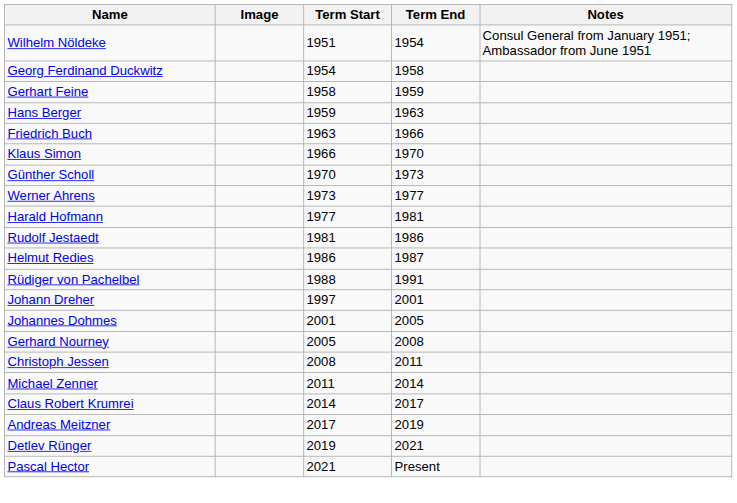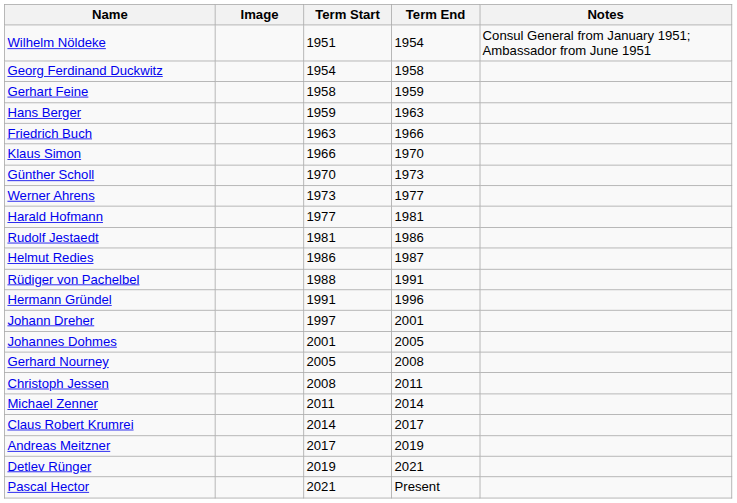 <table class="wikitable">
 <tr class="hintergrundfarbe5">
 <th width="250">Name</th>
 <th width="100">Image</th>
 <th width="100">Term Start</th>
 <th width="100">Term End</th>
 <th width="300">Notes</th>
 </tr>
 <tr>
 <td><a href='#'>Wilhelm Nöldeke</a></td>
 <td></td>
 <td>1951</td>
 <td>1954</td>
 <td>Consul General from January 1951; Ambassador from June 1951</td>
 </tr>
 <tr>
 <td><a href='#'>Georg Ferdinand Duckwitz</a></td>
 <td></td>
 <td>1954</td>
 <td>1958</td>
 <td></td>
 </tr>
 <tr>
 <td><a href='#'>Gerhart Feine</a></td>
 <td></td>
 <td>1958</td>
 <td>1959</td>
 <td></td>
 </tr>
 <tr>
 <td><a href='#'>Hans Berger</a></td>
 <td></td>
 <td>1959</td>
 <td>1963</td>
 <td></td>
 </tr>
 <tr>
 <td><a href='#'>Friedrich Buch</a></td>
 <td></td>
 <td>1963</td>
 <td>1966</td>
 <td></td>
 </tr>
 <tr>
 <td><a href='#'>Klaus Simon</a></td>
 <td></td>
 <td>1966</td>
 <td>1970</td>
 <td></td>
 </tr>
 <tr>
 <td><a href='#'>Günther Scholl</a></td>
 <td></td>
 <td>1970</td>
 <td>1973</td>
 <td></td>
 </tr>
 <tr>
 <td><a href='#'>Werner Ahrens</a></td>
 <td></td>
 <td>1973</td>
 <td>1977</td>
 <td></td>
 </tr>
 <tr>
 <td><a href='#'>Harald Hofmann</a></td>
 <td></td>
 <td>1977</td>
 <td>1981</td>
 <td></td>
 </tr>
 <tr>
 <td><a href='#'>Rudolf Jestaedt</a></td>
 <td></td>
 <td>1981</td>
 <td>1986</td>
 <td></td>
 </tr>
 <tr>
 <td><a href='#'>Helmut Redies</a></td>
 <td></td>
 <td>1986</td>
 <td>1987</td>
 <td></td>
 </tr>
 <tr>
 <td><a href='#'>Rüdiger von Pachelbel</a></td>
 <td></td>
 <td>1988</td>
 <td>1991</td>
 <td></td>
 </tr>
 <tr>
+<td><a href='#'>Hermann Gründel</a></td>
+<td></td>
+<td>1991</td>
+<td>1996</td>
+<td></td>
+</tr>
+<tr>
 <td><a href='#'>Johann Dreher</a></td>
 <td></td>
 <td>1997</td>
 <td>2001</td>
 <td></td>
 </tr>
 <tr>
 <td><a href='#'>Johannes Dohmes</a></td>
 <td></td>
 <td>2001</td>
 <td>2005</td>
 <td></td>
 </tr>
 <tr>
 <td><a href='#'>Gerhard Nourney</a></td>
 <td></td>
 <td>2005</td>
 <td>2008</td>
 <td></td>
 </tr>
 <tr>
 <td><a href='#'>Christoph Jessen</a></td>
 <td></td>
 <td>2008</td>
 <td>2011</td>
 <td></td>
 </tr>
 <tr>
 <td><a href='#'>Michael Zenner</a></td>
 <td></td>
 <td>2011</td>
 <td>2014</td>
 <td></td>
 </tr>
 <tr>
 <td><a href='#'>Claus Robert Krumrei</a></td>
 <td></td>
 <td>2014</td>
 <td>2017</td>
 <td></td>
 </tr>
 <tr>
 <td><a href='#'>Andreas Meitzner</a></td>
 <td></td>
 <td>2017</td>
 <td>2019</td>
 <td></td>
 </tr>
 <tr>
 <td><a href='#'>Detlev Rünger</a></td>
 <td></td>
 <td>2019</td>
 <td>2021</td>
 <td></td>
 </tr>
 <tr>
 <td><a href='#'>Pascal Hector</a></td>
 <td></td>
 <td>2021</td>
 <td>Present</td>
 <td></td>
 </tr>
 </table>
